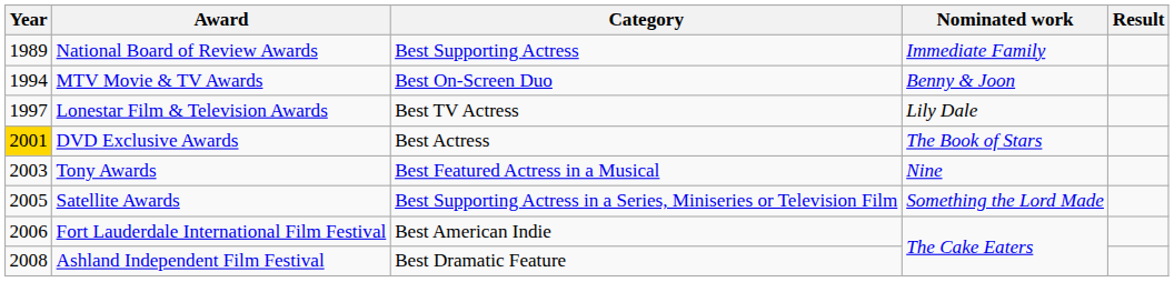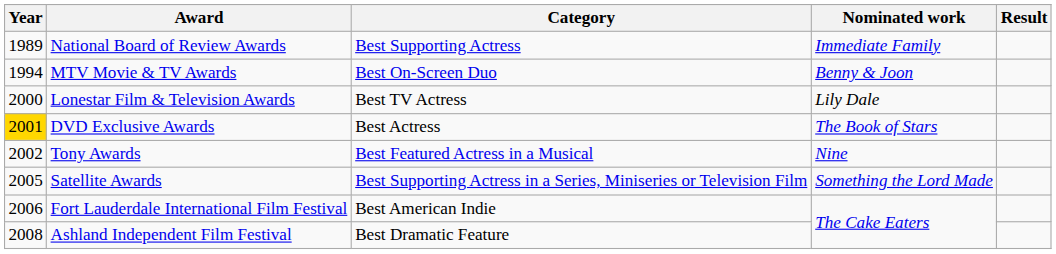 <table class="wikitable plainrowheaders">
 <tr>
 <th>Year</th>
 <th>Award</th>
 <th>Category</th>
 <th>Nominated work</th>
 <th>Result</th>
 </tr>
 <tr>
 <td>1989</td>
 <td><a href='#'>National Board of Review Awards</a></td>
 <td><a href='#'>Best Supporting Actress</a></td>
 <td><a href='#'><em>Immediate Family</em></a></td>
 <td></td>
 </tr>
 <tr>
 <td>1994</td>
 <td><a href='#'>MTV Movie & TV Awards</a></td>
 <td><a href='#'>Best On-Screen Duo</a></td>
 <td><em><a href='#'>Benny & Joon</a></em></td>
 <td></td>
 </tr>
 <tr>
-<td>1997</td>
+<td>2000</td>
 <td><a href='#'>Lonestar Film & Television Awards</a></td>
 <td>Best TV Actress</td>
 <td><em>Lily Dale</em></td>
 <td></td>
 </tr>
 <tr>
 <td style="background: gold;">2001</td>
 <td><a href='#'>DVD Exclusive Awards</a></td>
 <td>Best Actress</td>
 <td><em><a href='#'>The Book of Stars</a></em></td>
 <td></td>
 </tr>
 <tr>
-<td>2003</td>
+<td>2002</td>
 <td><a href='#'>Tony Awards</a></td>
 <td><a href='#'>Best Featured Actress in a Musical</a></td>
 <td><a href='#'><em>Nine</em></a></td>
 <td></td>
 </tr>
 <tr>
 <td>2005</td>
 <td><a href='#'>Satellite Awards</a></td>
 <td><a href='#'>Best Supporting Actress in a Series, Miniseries or Television Film</a></td>
 <td><em><a href='#'>Something the Lord Made</a></em></td>
 <td></td>
 </tr>
 <tr>
 <td>2006</td>
 <td><a href='#'>Fort Lauderdale International Film Festival</a></td>
 <td>Best American Indie</td>
 <td rowspan="2"><em><a href='#'>The Cake Eaters</a></em></td>
 <td></td>
 </tr>
 <tr>
 <td>2008</td>
 <td><a href='#'>Ashland Independent Film Festival</a></td>
 <td>Best Dramatic Feature</td>
 <td></td>
 </tr>
 </table>
